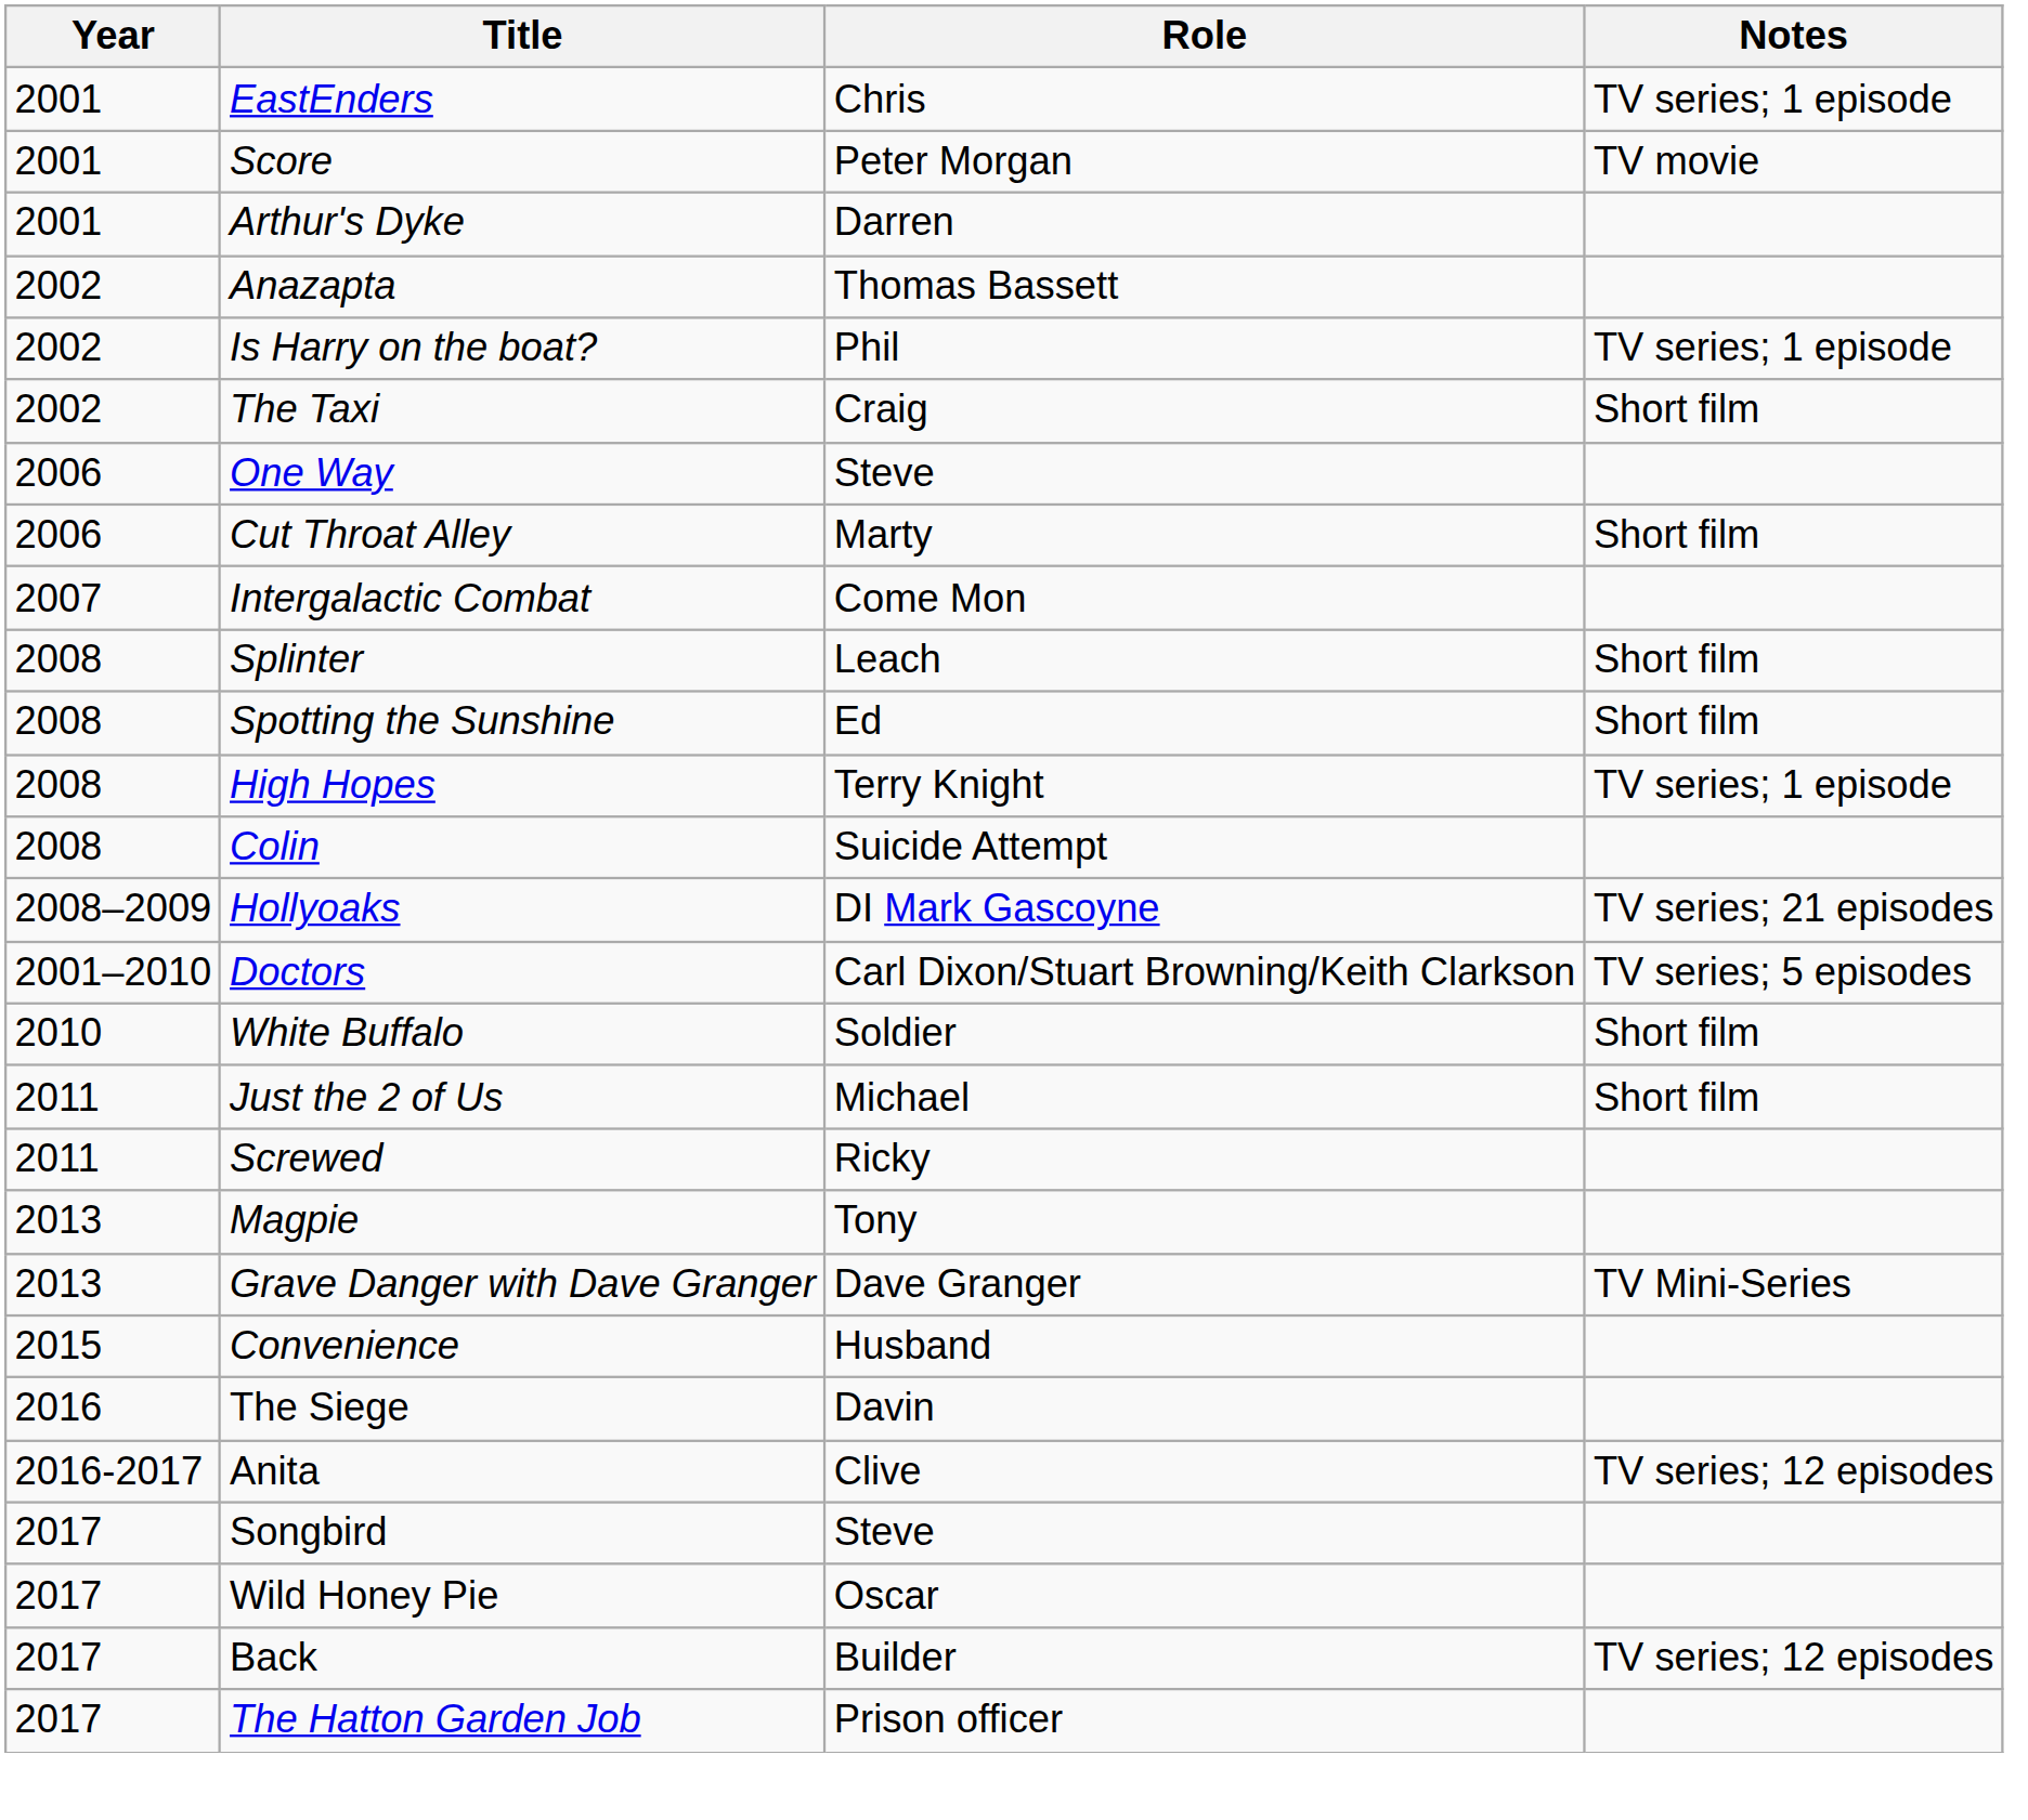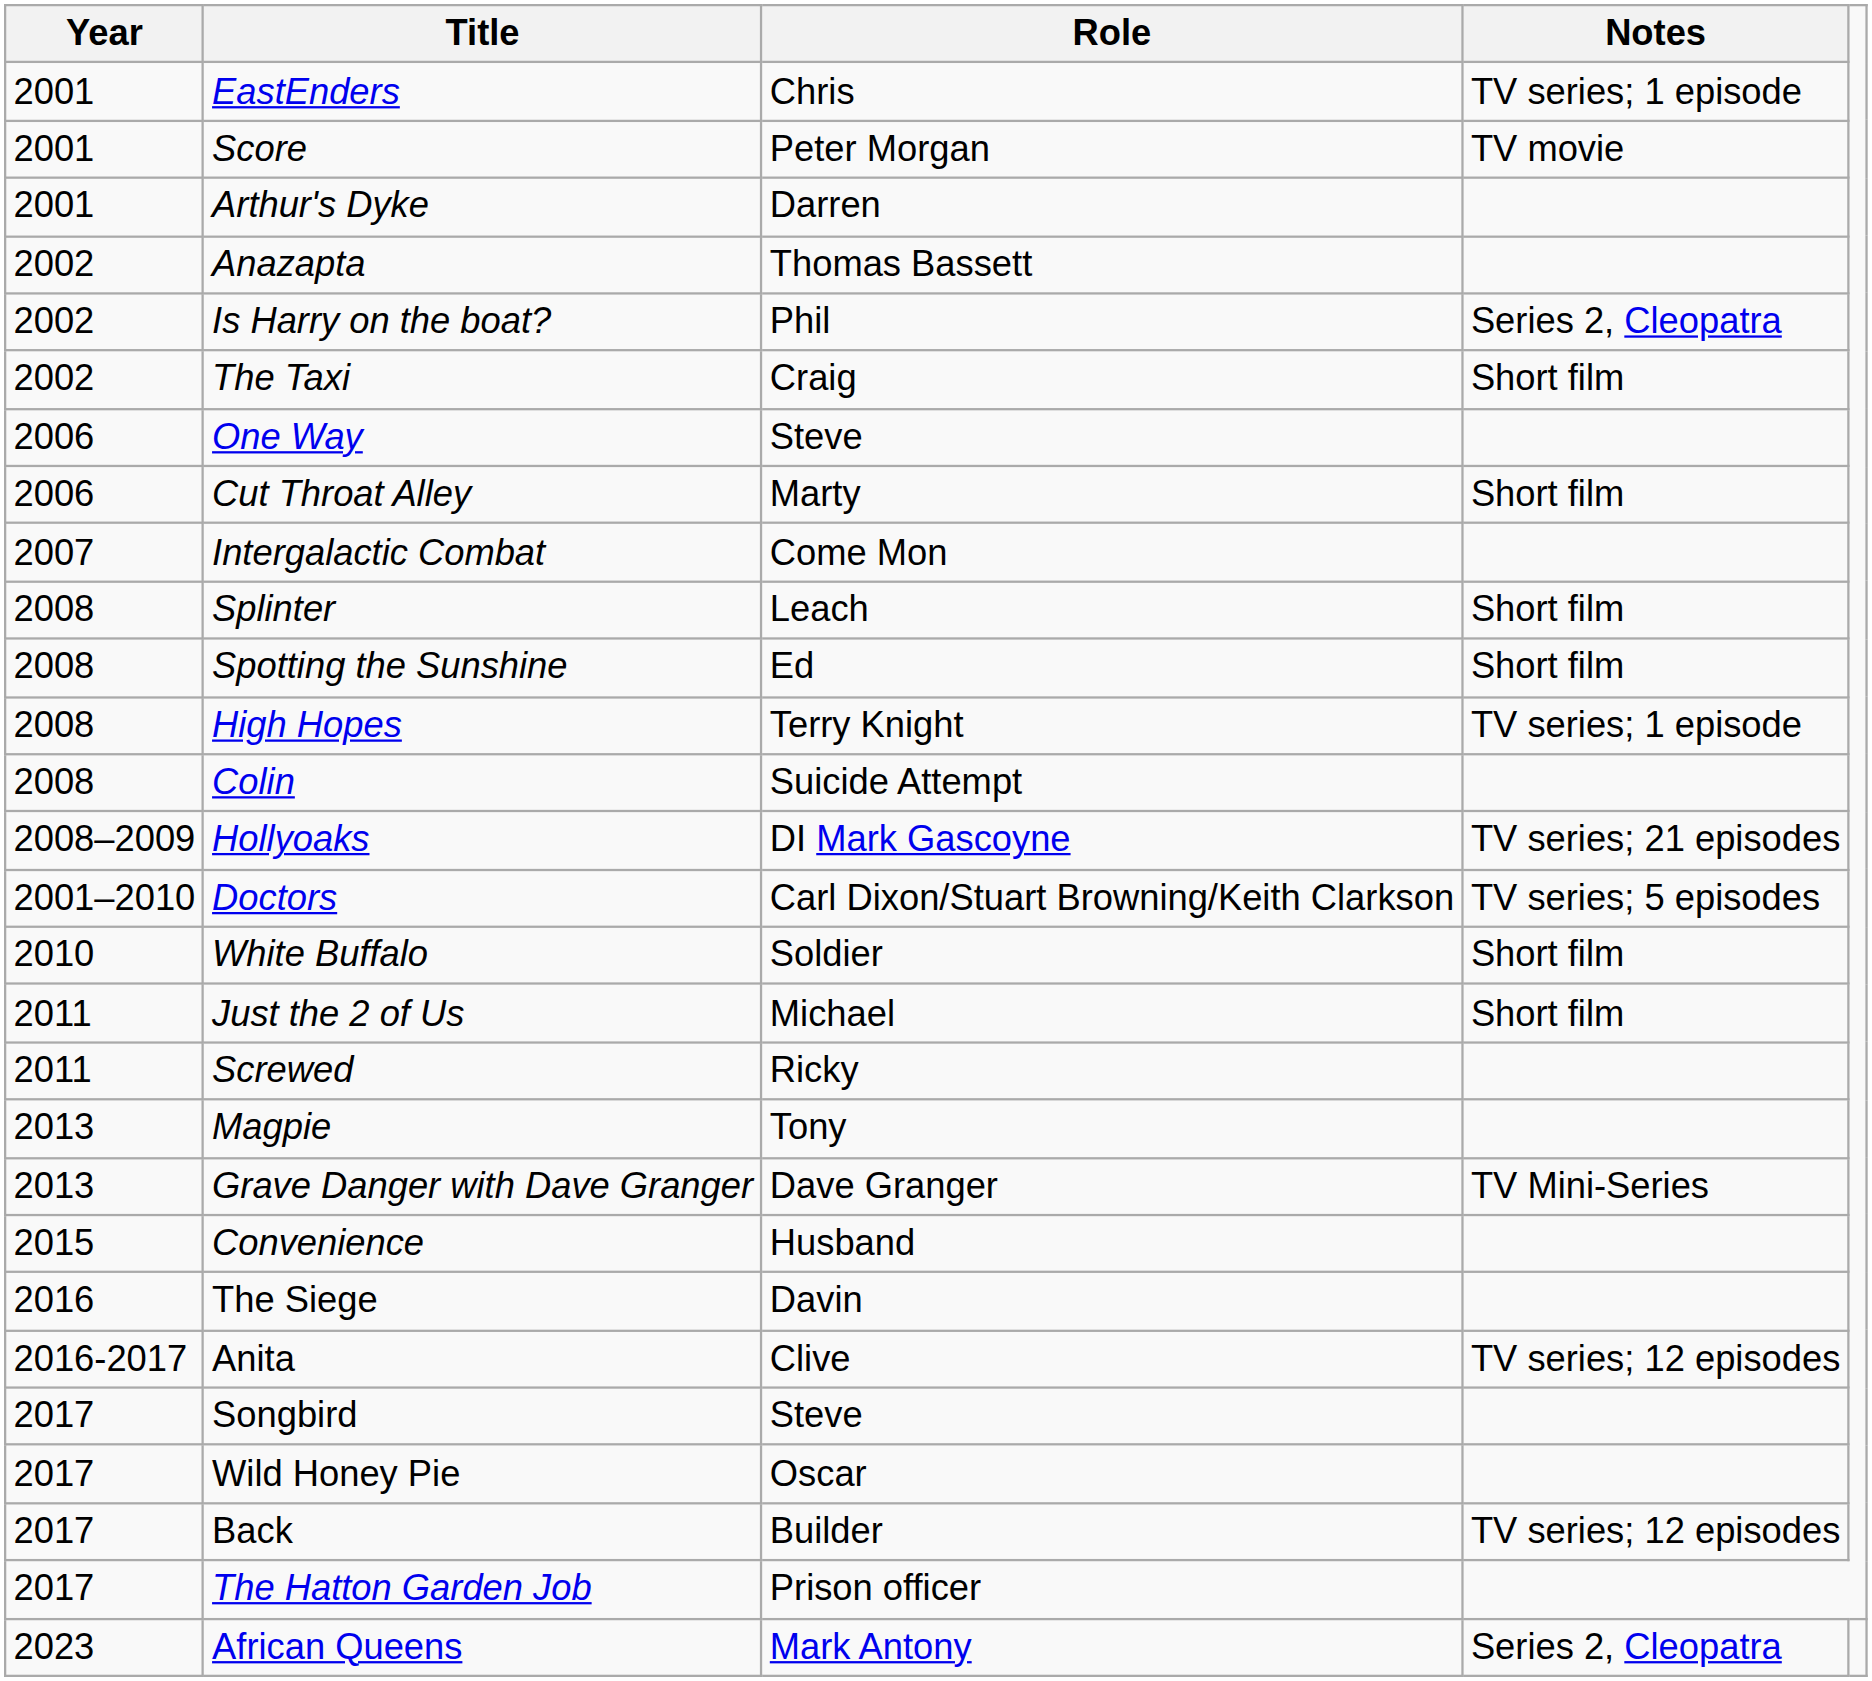 <table class="wikitable sortable">
 <tr>
 <th>Year</th>
 <th>Title</th>
 <th>Role</th>
 <th class="unsortable">Notes</th>
 </tr>
 <tr>
 <td>2001</td>
 <td><em><a href='#'>EastEnders</a></em></td>
 <td>Chris</td>
 <td>TV series; 1 episode</td>
 </tr>
 <tr>
 <td>2001</td>
 <td><em>Score</em></td>
 <td>Peter Morgan</td>
 <td>TV movie</td>
 </tr>
 <tr>
 <td>2001</td>
 <td><em>Arthur's Dyke</em></td>
 <td>Darren</td>
 <td></td>
 </tr>
 <tr>
 <td>2002</td>
 <td><em>Anazapta</em></td>
 <td>Thomas Bassett</td>
 <td></td>
 </tr>
 <tr>
 <td>2002</td>
 <td><em>Is Harry on the boat?</em></td>
 <td>Phil</td>
-<td>TV series; 1 episode</td>
+<td>Series 2, <a href='#'>Cleopatra</a></td>
 </tr>
 <tr>
 <td>2002</td>
 <td><em>The Taxi</em></td>
 <td>Craig</td>
 <td>Short film</td>
 </tr>
 <tr>
 <td>2006</td>
 <td><em><a href='#'>One Way</a></em></td>
 <td>Steve</td>
 <td></td>
 </tr>
 <tr>
 <td>2006</td>
 <td><em>Cut Throat Alley</em></td>
 <td>Marty</td>
 <td>Short film</td>
 </tr>
 <tr>
 <td>2007</td>
 <td><em>Intergalactic Combat</em></td>
 <td>Come Mon</td>
 <td></td>
 </tr>
 <tr>
 <td>2008</td>
 <td><em>Splinter</em></td>
 <td>Leach</td>
 <td>Short film</td>
 </tr>
 <tr>
 <td>2008</td>
 <td><em>Spotting the Sunshine</em></td>
 <td>Ed</td>
 <td>Short film</td>
 </tr>
 <tr>
 <td>2008</td>
 <td><em><a href='#'>High Hopes</a></em></td>
 <td>Terry Knight</td>
 <td>TV series; 1 episode</td>
 </tr>
 <tr>
 <td>2008</td>
 <td><em><a href='#'>Colin</a></em></td>
 <td>Suicide Attempt</td>
 <td></td>
 </tr>
 <tr>
 <td>2008–2009</td>
 <td><em><a href='#'>Hollyoaks</a></em></td>
 <td>DI <a href='#'>Mark Gascoyne</a></td>
 <td>TV series; 21 episodes</td>
 </tr>
 <tr>
 <td>2001–2010</td>
 <td><em><a href='#'>Doctors</a></em></td>
 <td>Carl Dixon/Stuart Browning/Keith Clarkson</td>
 <td>TV series; 5 episodes</td>
 </tr>
 <tr>
 <td>2010</td>
 <td><em>White Buffalo</em></td>
 <td>Soldier</td>
 <td>Short film</td>
 </tr>
 <tr>
 <td>2011</td>
 <td><em>Just the 2 of Us</em></td>
 <td>Michael</td>
 <td>Short film</td>
 </tr>
 <tr>
 <td>2011</td>
 <td><em>Screwed</em></td>
 <td>Ricky</td>
 <td></td>
 </tr>
 <tr>
 <td>2013</td>
 <td><em>Magpie</em></td>
 <td>Tony</td>
 <td></td>
 </tr>
 <tr>
 <td>2013</td>
 <td><em>Grave Danger with Dave Granger</em></td>
 <td>Dave Granger</td>
 <td>TV Mini-Series</td>
 </tr>
 <tr>
 <td>2015</td>
 <td><em>Convenience</em></td>
 <td>Husband</td>
 <td></td>
 </tr>
 <tr>
 <td>2016</td>
 <td>The Siege</td>
 <td>Davin</td>
 <td></td>
 </tr>
 <tr>
 <td>2016-2017</td>
 <td>Anita</td>
 <td>Clive</td>
 <td>TV series; 12 episodes</td>
 </tr>
 <tr>
 <td>2017</td>
 <td>Songbird</td>
 <td>Steve</td>
 <td></td>
 </tr>
 <tr>
 <td>2017</td>
 <td>Wild Honey Pie</td>
 <td>Oscar</td>
 <td></td>
 </tr>
 <tr>
 <td>2017</td>
 <td>Back</td>
 <td>Builder</td>
 <td>TV series; 12 episodes</td>
 </tr>
 <tr>
 <td>2017</td>
 <td><em><a href='#'>The Hatton Garden Job</a></em></td>
 <td>Prison officer</td>
 </tr>
+<tr>
+<td>2023</td>
+<td><a href='#'>African Queens</a></td>
+<td><a href='#'>Mark Antony</a></td>
+<td>Series 2, <a href='#'>Cleopatra</a></td>
+<td></td>
+</tr>
 </table>
